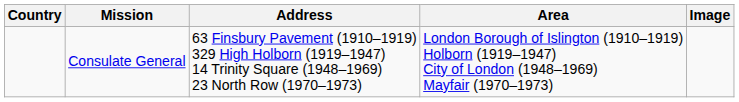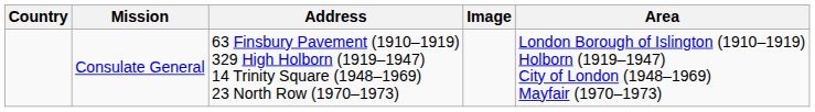 <table class="wikitable sortable">
 <tr>
 <th>Country</th>
 <th>Mission</th>
 <th>Address</th>
+<th>Image</th>
 <th>Area</th>
-<th>Image</th>
 </tr>
 <tr>
 <td></td>
 <td><a href='#'>Consulate General</a></td>
 <td>63 <a href='#'>Finsbury Pavement</a> (1910–1919)<br>329 <a href='#'>High Holborn</a> (1919–1947)<br>14 Trinity Square (1948–1969)<br>23 North Row (1970–1973)</td>
+<td></td>
 <td><a href='#'>London Borough of Islington</a> (1910–1919)<br><a href='#'>Holborn</a> (1919–1947)<br><a href='#'>City of London</a> (1948–1969)<br><a href='#'>Mayfair</a> (1970–1973)</td>
-<td></td>
 </tr>
 </table>
